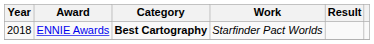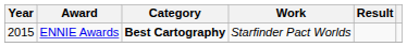 <table class="wikitable sortable">
 <tr>
 <th>Year</th>
 <th>Award</th>
 <th>Category</th>
 <th>Work</th>
 <th>Result</th>
 <th class="unsortable"></th>
 </tr>
 <tr>
-<td>2018</td>
+<td>2015</td>
 <td rowspan="1"><a href='#'>ENNIE Awards</a></td>
 <td><strong>Best Cartography</strong></td>
 <td><em>Starfinder Pact Worlds</em></td>
 <td></td>
 <td></td>
 </tr>
 <tr>
 </tr>
 </table>
